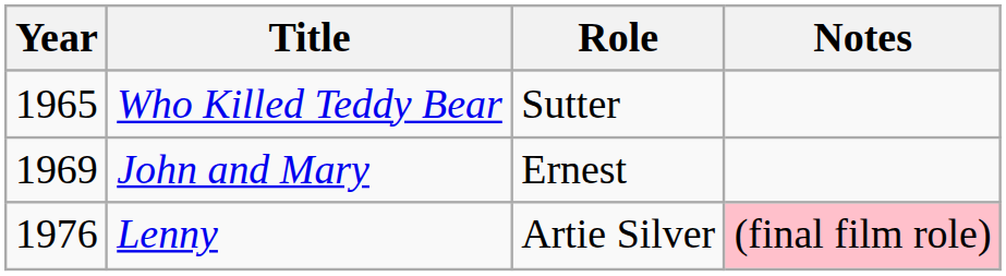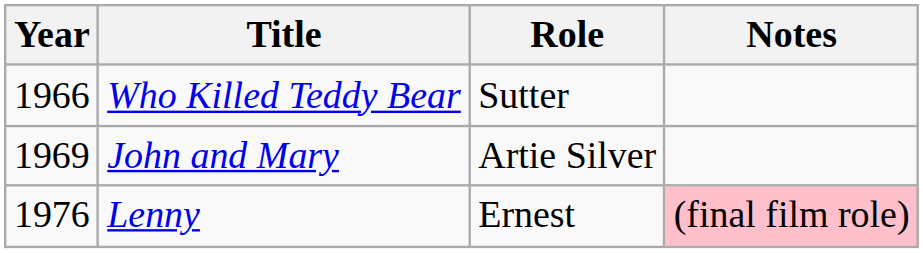 <table class="wikitable">
 <tr>
 <th>Year</th>
 <th>Title</th>
 <th>Role</th>
 <th>Notes</th>
 </tr>
 <tr>
-<td>1965</td>
+<td>1966</td>
 <td><em><a href='#'>Who Killed Teddy Bear</a></em></td>
 <td>Sutter</td>
 <td></td>
 </tr>
 <tr>
 <td>1969</td>
 <td><em><a href='#'>John and Mary</a></em></td>
-<td>Ernest</td>
+<td>Artie Silver</td>
 <td></td>
 </tr>
 <tr>
 <td>1976</td>
 <td><em><a href='#'>Lenny</a></em></td>
-<td>Artie Silver</td>
+<td>Ernest</td>
 <td style="background: pink;">(final film role)</td>
 </tr>
 </table>
